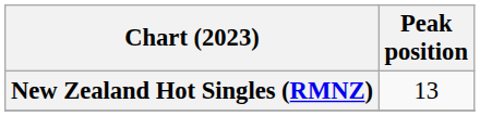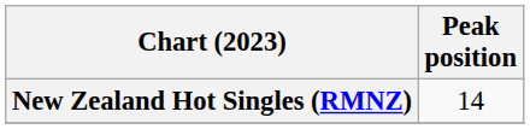 <table class="wikitable sortable plainrowheaders" style="text-align:center">
 <tr>
 <th scope="col">Chart (2023)</th>
 <th scope="col">Peak<br>position</th>
 </tr>
 <tr>
 <th scope="row">New Zealand Hot Singles (<a href='#'>RMNZ</a>)</th>
-<td>13</td>
+<td>14</td>
 </tr>
 <tr>
 </tr>
 <tr>
 </tr>
 <tr>
 </tr>
 </table>
